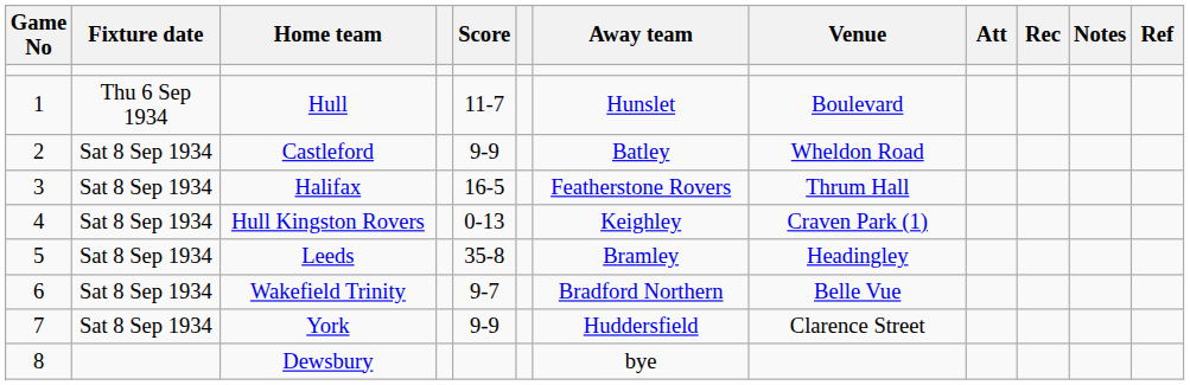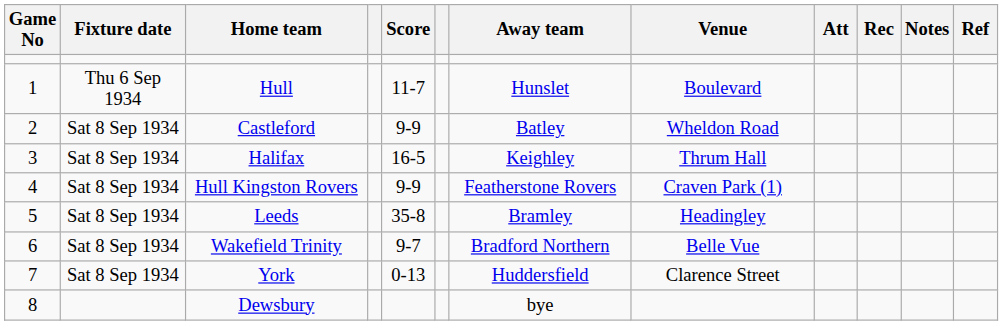 <table class="wikitable" style="text-align:center;">
 <tr>
 <th width=20 abbr="No">Game No</th>
 <th width=100 abbr="Date">Fixture date</th>
 <th width=150 abbr="Home team">Home team</th>
 <th width=5 abbr="space"></th>
 <th width=20 abbr="Score">Score</th>
 <th width=5 abbr="space"></th>
 <th width=150 abbr="Away team">Away team</th>
 <th width=150 abbr="Venue">Venue</th>
 <th width=30 abbr="Att">Att</th>
 <th width=30 abbr="Rec">Rec</th>
 <th width=20 abbr="Notes">Notes</th>
 <th width=30 abbr="Ref">Ref</th>
 </tr>
 <tr>
 <td></td>
 <td></td>
 <td></td>
 <td></td>
 <td></td>
 <td></td>
 <td></td>
 <td></td>
 <td></td>
 <td></td>
 <td></td>
 <td></td>
 </tr>
 <tr>
 <td>1</td>
 <td>Thu 6 Sep 1934</td>
 <td><a href='#'>Hull</a></td>
 <td></td>
 <td>11-7</td>
 <td></td>
 <td><a href='#'>Hunslet</a></td>
 <td><a href='#'>Boulevard</a></td>
 <td></td>
 <td></td>
 <td></td>
 <td></td>
 </tr>
 <tr>
 <td>2</td>
 <td>Sat 8 Sep 1934</td>
 <td><a href='#'>Castleford</a></td>
 <td></td>
 <td>9-9</td>
 <td></td>
 <td><a href='#'>Batley</a></td>
 <td><a href='#'>Wheldon Road</a></td>
 <td></td>
 <td></td>
 <td></td>
 <td></td>
 </tr>
 <tr>
 <td>3</td>
 <td>Sat 8 Sep 1934</td>
 <td><a href='#'>Halifax</a></td>
 <td></td>
 <td>16-5</td>
 <td></td>
-<td><a href='#'>Featherstone Rovers</a></td>
+<td><a href='#'>Keighley</a></td>
 <td><a href='#'>Thrum Hall</a></td>
 <td></td>
 <td></td>
 <td></td>
 <td></td>
 </tr>
 <tr>
 <td>4</td>
 <td>Sat 8 Sep 1934</td>
 <td><a href='#'>Hull Kingston Rovers</a></td>
 <td></td>
-<td>0-13</td>
+<td>9-9</td>
 <td></td>
-<td><a href='#'>Keighley</a></td>
+<td><a href='#'>Featherstone Rovers</a></td>
 <td><a href='#'>Craven Park (1)</a></td>
 <td></td>
 <td></td>
 <td></td>
 <td></td>
 </tr>
 <tr>
 <td>5</td>
 <td>Sat 8 Sep 1934</td>
 <td><a href='#'>Leeds</a></td>
 <td></td>
 <td>35-8</td>
 <td></td>
 <td><a href='#'>Bramley</a></td>
 <td><a href='#'>Headingley</a></td>
 <td></td>
 <td></td>
 <td></td>
 <td></td>
 </tr>
 <tr>
 <td>6</td>
 <td>Sat 8 Sep 1934</td>
 <td><a href='#'>Wakefield Trinity</a></td>
 <td></td>
 <td>9-7</td>
 <td></td>
 <td><a href='#'>Bradford Northern</a></td>
 <td><a href='#'>Belle Vue</a></td>
 <td></td>
 <td></td>
 <td></td>
 <td></td>
 </tr>
 <tr>
 <td>7</td>
 <td>Sat 8 Sep 1934</td>
 <td><a href='#'>York</a></td>
 <td></td>
-<td>9-9</td>
+<td>0-13</td>
 <td></td>
 <td><a href='#'>Huddersfield</a></td>
 <td>Clarence Street</td>
 <td></td>
 <td></td>
 <td></td>
 <td></td>
 </tr>
 <tr>
 <td>8</td>
 <td></td>
 <td><a href='#'>Dewsbury</a></td>
 <td></td>
 <td></td>
 <td></td>
 <td>bye</td>
 <td></td>
 <td></td>
 <td></td>
 <td></td>
 <td></td>
 </tr>
 </table>
